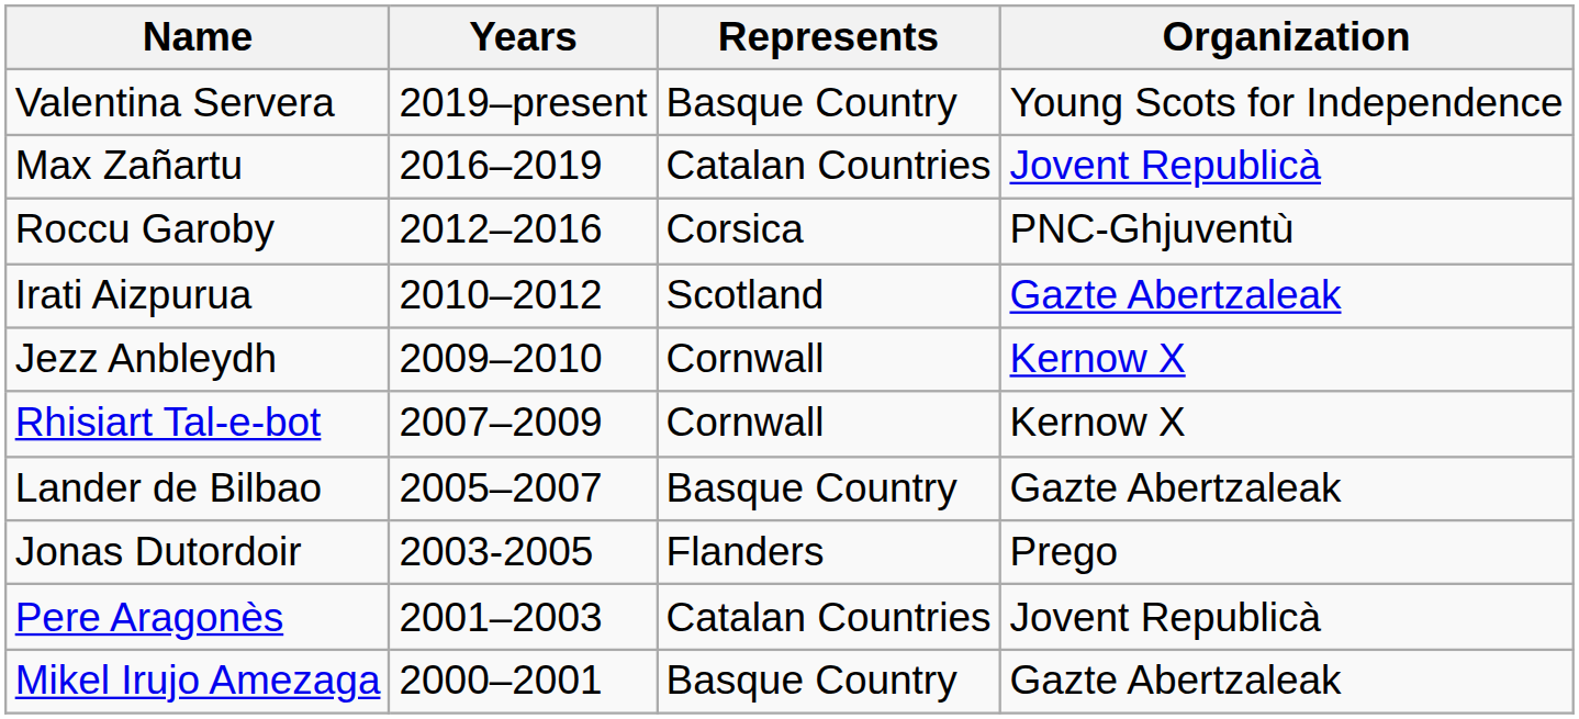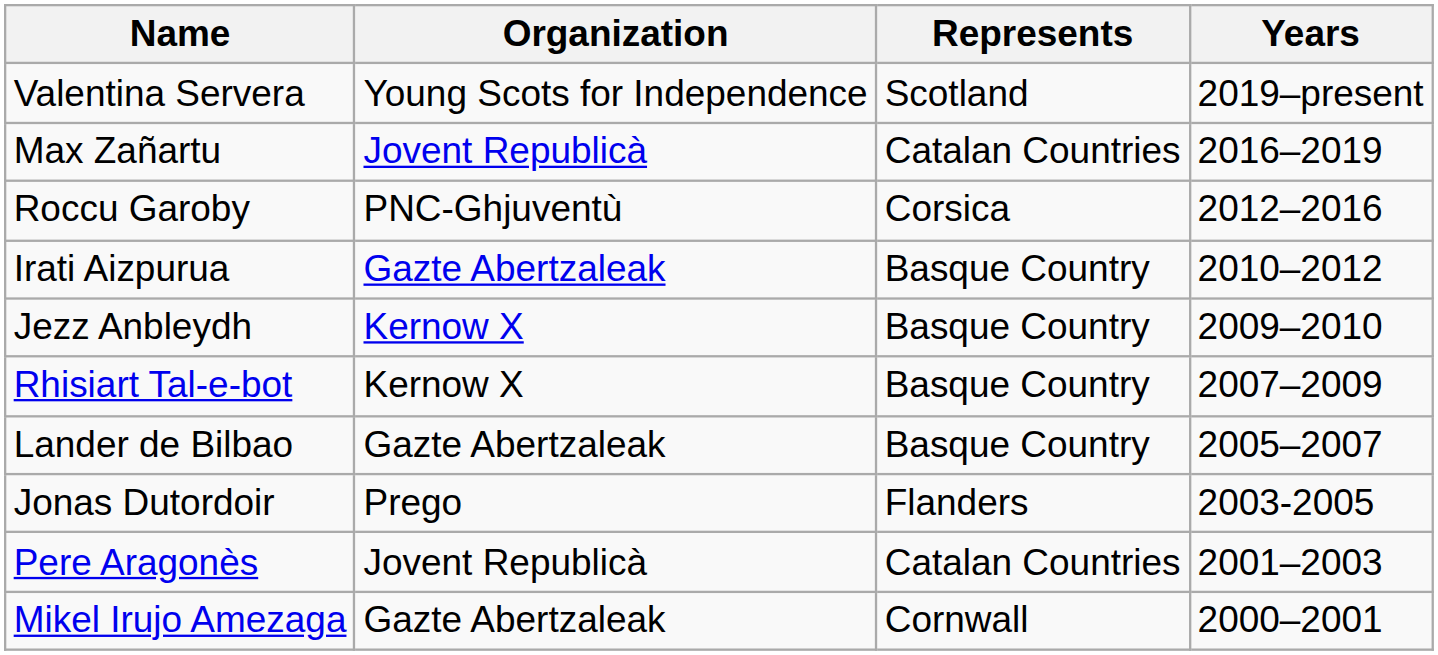 <table class="wikitable" border="1">
 <tr>
 <th>Name</th>
+<th>Organization</th>
+<th>Represents</th>
 <th>Years</th>
-<th>Represents</th>
-<th>Organization</th>
 </tr>
 <tr>
 <td>Valentina Servera</td>
+<td>Young Scots for Independence</td>
+<td>Scotland</td>
 <td>2019–present</td>
-<td>Basque Country</td>
-<td>Young Scots for Independence</td>
 </tr>
 <tr>
 <td>Max Zañartu</td>
+<td><a href='#'>Jovent Republicà</a></td>
+<td>Catalan Countries</td>
 <td>2016–2019</td>
-<td>Catalan Countries</td>
-<td><a href='#'>Jovent Republicà</a></td>
 </tr>
 <tr>
 <td>Roccu Garoby</td>
+<td>PNC-Ghjuventù</td>
+<td>Corsica</td>
 <td>2012–2016</td>
-<td>Corsica</td>
-<td>PNC-Ghjuventù</td>
 </tr>
 <tr>
 <td>Irati Aizpurua</td>
+<td><a href='#'>Gazte Abertzaleak</a></td>
+<td>Basque Country</td>
 <td>2010–2012</td>
-<td>Scotland</td>
-<td><a href='#'>Gazte Abertzaleak</a></td>
 </tr>
 <tr>
 <td>Jezz Anbleydh</td>
+<td><a href='#'>Kernow X</a></td>
+<td>Basque Country</td>
 <td>2009–2010</td>
-<td>Cornwall</td>
-<td><a href='#'>Kernow X</a></td>
 </tr>
 <tr>
 <td><a href='#'>Rhisiart Tal-e-bot</a></td>
+<td>Kernow X</td>
+<td>Basque Country</td>
 <td>2007–2009</td>
-<td>Cornwall</td>
-<td>Kernow X</td>
 </tr>
 <tr>
 <td>Lander de Bilbao</td>
+<td>Gazte Abertzaleak</td>
+<td>Basque Country</td>
 <td>2005–2007</td>
-<td>Basque Country</td>
-<td>Gazte Abertzaleak</td>
 </tr>
 <tr>
 <td>Jonas Dutordoir</td>
+<td>Prego</td>
+<td>Flanders</td>
 <td>2003-2005</td>
-<td>Flanders</td>
-<td>Prego</td>
 </tr>
 <tr>
 <td><a href='#'>Pere Aragonès</a></td>
+<td>Jovent Republicà</td>
+<td>Catalan Countries</td>
 <td>2001–2003</td>
-<td>Catalan Countries</td>
-<td>Jovent Republicà</td>
 </tr>
 <tr>
 <td><a href='#'>Mikel Irujo Amezaga</a></td>
+<td>Gazte Abertzaleak</td>
+<td>Cornwall</td>
 <td>2000–2001</td>
-<td>Basque Country</td>
-<td>Gazte Abertzaleak</td>
 </tr>
 </table>
